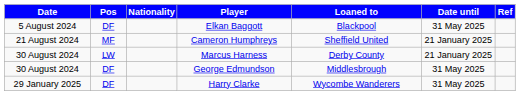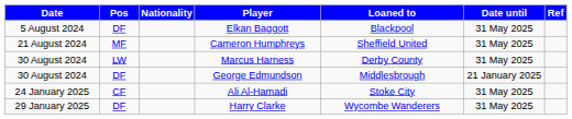 <table class="wikitable"  style="text-align:center; font-size:90%; ">
 <tr>
 <th style="background:#0000FF;color:#FFFFFF;width:130px;">Date</th>
 <th style="background:#0000FF;color:#FFFFFF;width:50px;">Pos</th>
 <th style="background:#0000FF;color:#FFFFFF;width:50px;">Nationality</th>
 <th style="background:#0000FF;color:#FFFFFF;width:175px;">Player</th>
 <th style="background:#0000FF;color:#FFFFFF;width:200px;">Loaned to</th>
 <th style="background:#0000FF;color:#FFFFFF;width:110px;">Date until</th>
 <th style="background:#0000FF;color:#FFFFFF;width:25px;">Ref</th>
 </tr>
 <tr>
 <td>5 August 2024</td>
 <td><a href='#'>DF</a></td>
 <td></td>
 <td><a href='#'>Elkan Baggott</a></td>
 <td> <a href='#'>Blackpool</a></td>
 <td>31 May 2025</td>
 <td></td>
 </tr>
 <tr>
 <td>21 August 2024</td>
 <td><a href='#'>MF</a></td>
 <td></td>
 <td><a href='#'>Cameron Humphreys</a></td>
 <td> <a href='#'>Sheffield United</a></td>
-<td>21 January 2025</td>
+<td>31 May 2025</td>
 <td></td>
 </tr>
 <tr>
 <td>30 August 2024</td>
 <td><a href='#'>LW</a></td>
 <td></td>
 <td><a href='#'>Marcus Harness</a></td>
 <td> <a href='#'>Derby County</a></td>
-<td>21 January 2025</td>
+<td>31 May 2025</td>
 <td></td>
 </tr>
 <tr>
 <td>30 August 2024</td>
 <td><a href='#'>DF</a></td>
 <td></td>
 <td><a href='#'>George Edmundson</a></td>
 <td> <a href='#'>Middlesbrough</a></td>
+<td>21 January 2025</td>
+<td></td>
+</tr>
+<tr>
+<td>24 January 2025</td>
+<td><a href='#'>CF</a></td>
+<td></td>
+<td><a href='#'>Ali Al-Hamadi</a></td>
+<td> <a href='#'>Stoke City</a></td>
 <td>31 May 2025</td>
 <td></td>
 </tr>
 <tr>
 <td>29 January 2025</td>
 <td><a href='#'>DF</a></td>
 <td></td>
 <td><a href='#'>Harry Clarke</a></td>
 <td> <a href='#'>Wycombe Wanderers</a></td>
 <td>31 May 2025</td>
 <td></td>
 </tr>
 </table>
